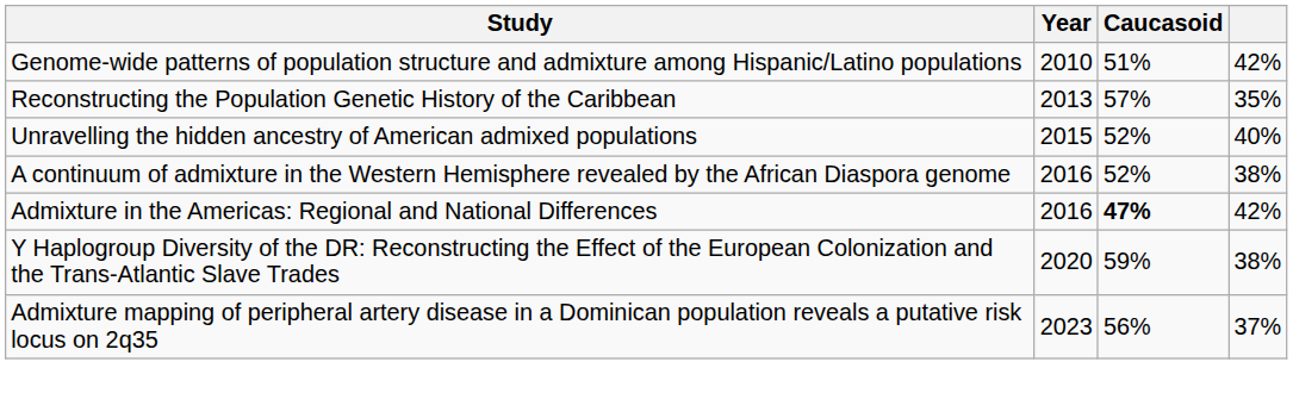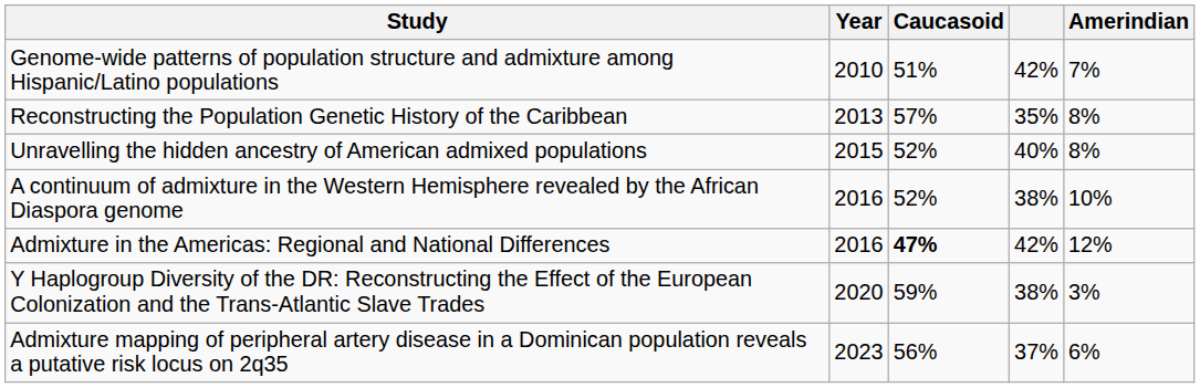 <table class="wikitable">
 <tr>
 <th>Study</th>
 <th>Year</th>
 <th>Caucasoid</th>
 <th></th>
+<th>Amerindian</th>
 </tr>
 <tr>
 <td>Genome-wide patterns of population structure and admixture among Hispanic/Latino populations</td>
 <td>2010</td>
 <td>51%</td>
 <td>42%</td>
+<td>7%</td>
 </tr>
 <tr>
 <td>Reconstructing the Population Genetic History of the Caribbean</td>
 <td>2013</td>
 <td>57%</td>
 <td>35%</td>
+<td>8%</td>
 </tr>
 <tr>
 <td>Unravelling the hidden ancestry of American admixed populations</td>
 <td>2015</td>
 <td>52%</td>
 <td>40%</td>
+<td>8%</td>
 </tr>
 <tr>
 <td>A continuum of admixture in the Western Hemisphere revealed by the African Diaspora genome</td>
 <td>2016</td>
 <td>52%</td>
 <td>38%</td>
+<td>10%</td>
 </tr>
 <tr>
 <td>Admixture in the Americas: Regional and National Differences</td>
 <td>2016</td>
 <td><strong>47%</strong></td>
 <td>42%</td>
+<td>12%</td>
 </tr>
 <tr>
 <td>Y Haplogroup Diversity of the DR: Reconstructing the Effect of the European Colonization and the Trans-Atlantic Slave Trades </td>
 <td>2020</td>
 <td>59%</td>
 <td>38%</td>
+<td>3%</td>
 </tr>
 <tr>
 <td>Admixture mapping of peripheral artery disease in a Dominican population reveals a putative risk locus on 2q35</td>
 <td>2023</td>
 <td>56%</td>
 <td>37%</td>
+<td>6%</td>
 </tr>
 </table>
